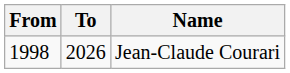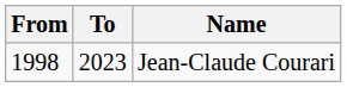 <table class="wikitable">
 <tr>
 <th>From</th>
 <th>To</th>
 <th>Name</th>
 </tr>
 <tr>
 <td>1998</td>
-<td>2026</td>
+<td>2023</td>
 <td>Jean-Claude Courari</td>
 </tr>
 </table>
